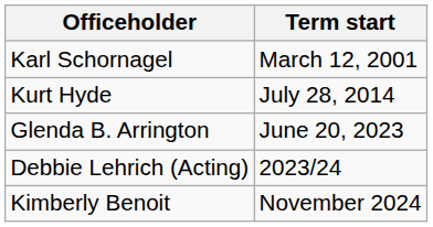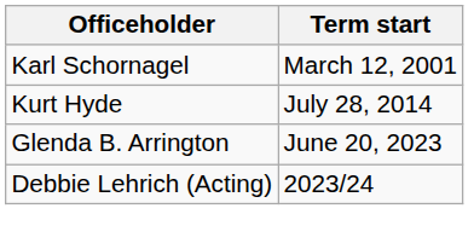 <table class="wikitable sortable">
 <tr style="vertical-align:bottom;">
 <th>Officeholder</th>
 <th>Term start</th>
 </tr>
 <tr>
 <td>Karl Schornagel</td>
 <td>March 12, 2001</td>
 </tr>
 <tr>
 <td>Kurt Hyde</td>
 <td>July 28, 2014</td>
 </tr>
 <tr>
 <td>Glenda B. Arrington</td>
 <td>June 20, 2023</td>
 </tr>
 <tr>
 <td>Debbie Lehrich (Acting)</td>
 <td>2023/24</td>
 </tr>
-<tr>
-<td>Kimberly Benoit</td>
-<td>November 2024</td>
-</tr>
 </table>
